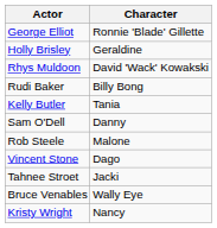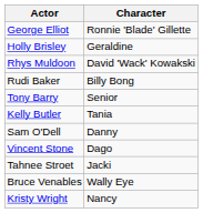 <table class="wikitable">
 <tr>
 <th>Actor</th>
 <th>Character</th>
 </tr>
 <tr>
 <td><a href='#'>George Elliot</a></td>
 <td>Ronnie 'Blade' Gillette</td>
 </tr>
 <tr>
 <td><a href='#'>Holly Brisley</a></td>
 <td>Geraldine</td>
 </tr>
 <tr>
 <td><a href='#'>Rhys Muldoon</a></td>
 <td>David 'Wack' Kowakski</td>
 </tr>
 <tr>
 <td>Rudi Baker</td>
 <td>Billy Bong</td>
 </tr>
 <tr>
+<td><a href='#'>Tony Barry</a></td>
+<td>Senior</td>
+</tr>
+<tr>
 <td><a href='#'>Kelly Butler</a></td>
 <td>Tania</td>
 </tr>
 <tr>
 <td>Sam O'Dell</td>
 <td>Danny</td>
-</tr>
-<tr>
-<td>Rob Steele</td>
-<td>Malone</td>
 </tr>
 <tr>
 <td><a href='#'>Vincent Stone</a></td>
 <td>Dago</td>
 </tr>
 <tr>
 <td>Tahnee Stroet</td>
 <td>Jacki</td>
 </tr>
 <tr>
 <td>Bruce Venables</td>
 <td>Wally Eye</td>
 </tr>
 <tr>
 <td><a href='#'>Kristy Wright</a></td>
 <td>Nancy</td>
 </tr>
 </table>
